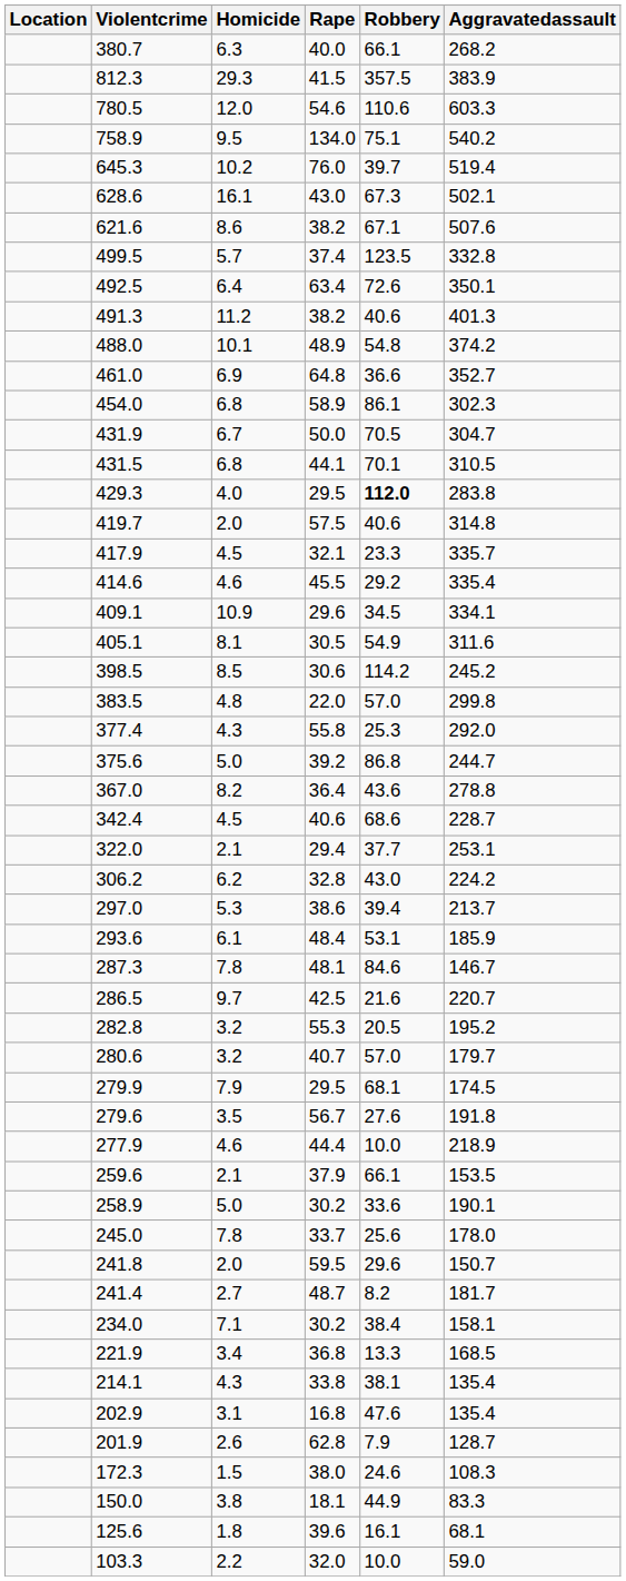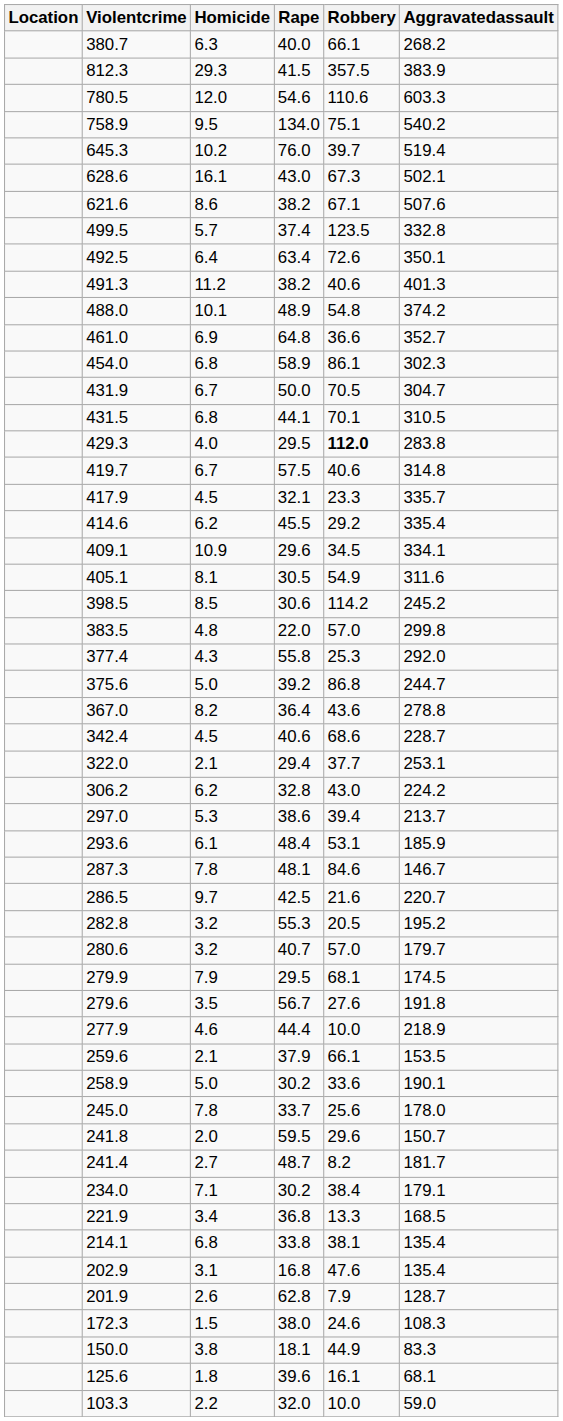 <table class="wikitable sortable sticky-header static-row-numbers sort-under col1left" >
 <tr>
 <th>Location</th>
 <th>Violentcrime</th>
 <th>Homicide</th>
 <th>Rape</th>
 <th>Robbery</th>
 <th>Aggravatedassault</th>
 </tr>
 <tr class="sorttop static-row-header">
 <td></td>
 <td>380.7</td>
 <td>6.3</td>
 <td>40.0</td>
 <td>66.1</td>
 <td>268.2</td>
 </tr>
 <tr class=static-row-numbers-norank>
 <td></td>
 <td>812.3</td>
 <td>29.3</td>
 <td>41.5</td>
 <td>357.5</td>
 <td>383.9</td>
 </tr>
 <tr>
 <td></td>
 <td>780.5</td>
 <td>12.0</td>
 <td>54.6</td>
 <td>110.6</td>
 <td>603.3</td>
 </tr>
 <tr>
 <td></td>
 <td>758.9</td>
 <td>9.5</td>
 <td>134.0</td>
 <td>75.1</td>
 <td>540.2</td>
 </tr>
 <tr>
 <td></td>
 <td>645.3</td>
 <td>10.2</td>
 <td>76.0</td>
 <td>39.7</td>
 <td>519.4</td>
 </tr>
 <tr>
 <td></td>
 <td>628.6</td>
 <td>16.1</td>
 <td>43.0</td>
 <td>67.3</td>
 <td>502.1</td>
 </tr>
 <tr>
 <td></td>
 <td>621.6</td>
 <td>8.6</td>
 <td>38.2</td>
 <td>67.1</td>
 <td>507.6</td>
 </tr>
 <tr>
 <td></td>
 <td>499.5</td>
 <td>5.7</td>
 <td>37.4</td>
 <td>123.5</td>
 <td>332.8</td>
 </tr>
 <tr>
 <td></td>
 <td>492.5</td>
 <td>6.4</td>
 <td>63.4</td>
 <td>72.6</td>
 <td>350.1</td>
 </tr>
 <tr>
 <td></td>
 <td>491.3</td>
 <td>11.2</td>
 <td>38.2</td>
 <td>40.6</td>
 <td>401.3</td>
 </tr>
 <tr>
 <td></td>
 <td>488.0</td>
 <td>10.1</td>
 <td>48.9</td>
 <td>54.8</td>
 <td>374.2</td>
 </tr>
 <tr>
 <td></td>
 <td>461.0</td>
 <td>6.9</td>
 <td>64.8</td>
 <td>36.6</td>
 <td>352.7</td>
 </tr>
 <tr>
 <td></td>
 <td>454.0</td>
 <td>6.8</td>
 <td>58.9</td>
 <td>86.1</td>
 <td>302.3</td>
 </tr>
 <tr>
 <td></td>
 <td>431.9</td>
 <td>6.7</td>
 <td>50.0</td>
 <td>70.5</td>
 <td>304.7</td>
 </tr>
 <tr>
 <td></td>
 <td>431.5</td>
 <td>6.8</td>
 <td>44.1</td>
 <td>70.1</td>
 <td>310.5</td>
 </tr>
 <tr>
 <td></td>
 <td>429.3</td>
 <td>4.0</td>
 <td>29.5</td>
 <td><strong>112.0</strong></td>
 <td>283.8</td>
 </tr>
 <tr>
 <td></td>
 <td>419.7</td>
-<td>2.0</td>
+<td>6.7</td>
 <td>57.5</td>
 <td>40.6</td>
 <td>314.8</td>
 </tr>
 <tr>
 <td></td>
 <td>417.9</td>
 <td>4.5</td>
 <td>32.1</td>
 <td>23.3</td>
 <td>335.7</td>
 </tr>
 <tr>
 <td></td>
 <td>414.6</td>
-<td>4.6</td>
+<td>6.2</td>
 <td>45.5</td>
 <td>29.2</td>
 <td>335.4</td>
 </tr>
 <tr>
 <td></td>
 <td>409.1</td>
 <td>10.9</td>
 <td>29.6</td>
 <td>34.5</td>
 <td>334.1</td>
 </tr>
 <tr>
 <td></td>
 <td>405.1</td>
 <td>8.1</td>
 <td>30.5</td>
 <td>54.9</td>
 <td>311.6</td>
 </tr>
 <tr>
 <td></td>
 <td>398.5</td>
 <td>8.5</td>
 <td>30.6</td>
 <td>114.2</td>
 <td>245.2</td>
 </tr>
 <tr>
 <td></td>
 <td>383.5</td>
 <td>4.8</td>
 <td>22.0</td>
 <td>57.0</td>
 <td>299.8</td>
 </tr>
 <tr>
 <td></td>
 <td>377.4</td>
 <td>4.3</td>
 <td>55.8</td>
 <td>25.3</td>
 <td>292.0</td>
 </tr>
 <tr>
 <td></td>
 <td>375.6</td>
 <td>5.0</td>
 <td>39.2</td>
 <td>86.8</td>
 <td>244.7</td>
 </tr>
 <tr>
 <td></td>
 <td>367.0</td>
 <td>8.2</td>
 <td>36.4</td>
 <td>43.6</td>
 <td>278.8</td>
 </tr>
 <tr>
 <td></td>
 <td>342.4</td>
 <td>4.5</td>
 <td>40.6</td>
 <td>68.6</td>
 <td>228.7</td>
 </tr>
 <tr>
 <td></td>
 <td>322.0</td>
 <td>2.1</td>
 <td>29.4</td>
 <td>37.7</td>
 <td>253.1</td>
 </tr>
 <tr>
 <td></td>
 <td>306.2</td>
 <td>6.2</td>
 <td>32.8</td>
 <td>43.0</td>
 <td>224.2</td>
 </tr>
 <tr>
 <td></td>
 <td>297.0</td>
 <td>5.3</td>
 <td>38.6</td>
 <td>39.4</td>
 <td>213.7</td>
 </tr>
 <tr>
 <td></td>
 <td>293.6</td>
 <td>6.1</td>
 <td>48.4</td>
 <td>53.1</td>
 <td>185.9</td>
 </tr>
 <tr>
 <td></td>
 <td>287.3</td>
 <td>7.8</td>
 <td>48.1</td>
 <td>84.6</td>
 <td>146.7</td>
 </tr>
 <tr>
 <td></td>
 <td>286.5</td>
 <td>9.7</td>
 <td>42.5</td>
 <td>21.6</td>
 <td>220.7</td>
 </tr>
 <tr>
 <td></td>
 <td>282.8</td>
 <td>3.2</td>
 <td>55.3</td>
 <td>20.5</td>
 <td>195.2</td>
 </tr>
 <tr>
 <td></td>
 <td>280.6</td>
 <td>3.2</td>
 <td>40.7</td>
 <td>57.0</td>
 <td>179.7</td>
 </tr>
 <tr>
 <td></td>
 <td>279.9</td>
 <td>7.9</td>
 <td>29.5</td>
 <td>68.1</td>
 <td>174.5</td>
 </tr>
 <tr>
 <td></td>
 <td>279.6</td>
 <td>3.5</td>
 <td>56.7</td>
 <td>27.6</td>
 <td>191.8</td>
 </tr>
 <tr>
 <td></td>
 <td>277.9</td>
 <td>4.6</td>
 <td>44.4</td>
 <td>10.0</td>
 <td>218.9</td>
 </tr>
 <tr>
 <td></td>
 <td>259.6</td>
 <td>2.1</td>
 <td>37.9</td>
 <td>66.1</td>
 <td>153.5</td>
 </tr>
 <tr>
 <td></td>
 <td>258.9</td>
 <td>5.0</td>
 <td>30.2</td>
 <td>33.6</td>
 <td>190.1</td>
 </tr>
 <tr>
 <td></td>
 <td>245.0</td>
 <td>7.8</td>
 <td>33.7</td>
 <td>25.6</td>
 <td>178.0</td>
 </tr>
 <tr>
 <td></td>
 <td>241.8</td>
 <td>2.0</td>
 <td>59.5</td>
 <td>29.6</td>
 <td>150.7</td>
 </tr>
 <tr>
 <td></td>
 <td>241.4</td>
 <td>2.7</td>
 <td>48.7</td>
 <td>8.2</td>
 <td>181.7</td>
 </tr>
 <tr>
 <td></td>
 <td>234.0</td>
 <td>7.1</td>
 <td>30.2</td>
 <td>38.4</td>
-<td>158.1</td>
+<td>179.1</td>
 </tr>
 <tr>
 <td></td>
 <td>221.9</td>
 <td>3.4</td>
 <td>36.8</td>
 <td>13.3</td>
 <td>168.5</td>
 </tr>
 <tr>
 <td></td>
 <td>214.1</td>
-<td>4.3</td>
+<td>6.8</td>
 <td>33.8</td>
 <td>38.1</td>
 <td>135.4</td>
 </tr>
 <tr>
 <td></td>
 <td>202.9</td>
 <td>3.1</td>
 <td>16.8</td>
 <td>47.6</td>
 <td>135.4</td>
 </tr>
 <tr>
 <td></td>
 <td>201.9</td>
 <td>2.6</td>
 <td>62.8</td>
 <td>7.9</td>
 <td>128.7</td>
 </tr>
 <tr>
 <td></td>
 <td>172.3</td>
 <td>1.5</td>
 <td>38.0</td>
 <td>24.6</td>
 <td>108.3</td>
 </tr>
 <tr>
 <td></td>
 <td>150.0</td>
 <td>3.8</td>
 <td>18.1</td>
 <td>44.9</td>
 <td>83.3</td>
 </tr>
 <tr>
 <td></td>
 <td>125.6</td>
 <td>1.8</td>
 <td>39.6</td>
 <td>16.1</td>
 <td>68.1</td>
 </tr>
 <tr>
 <td></td>
 <td>103.3</td>
 <td>2.2</td>
 <td>32.0</td>
 <td>10.0</td>
 <td>59.0</td>
 </tr>
 </table>
